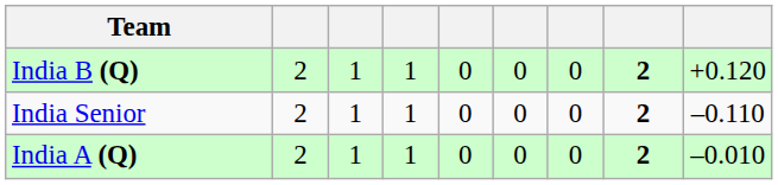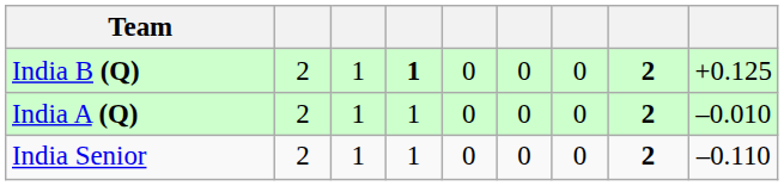 <table class="wikitable" style="text-align:center">
 <tr>
 <th width="150">Team</th>
 <th width="25"></th>
 <th width="25"></th>
 <th width="25"></th>
 <th width="25"></th>
 <th width="25"></th>
 <th width="25"></th>
 <th width="40"></th>
 <th width="40"></th>
 </tr>
 <tr style="background:#cfc;">
 <td style="text-align:left"><a href='#'>India B</a> <strong>(Q)</strong></td>
 <td>2</td>
 <td>1</td>
+<td><strong>1</strong></td>
+<td>0</td>
+<td>0</td>
+<td>0</td>
+<td><strong>2</strong></td>
+<td>+0.125</td>
+</tr>
+<tr style="background:#cfc;">
+<td style="text-align:left"><a href='#'>India A</a> <strong>(Q)</strong></td>
+<td>2</td>
+<td>1</td>
 <td>1</td>
 <td>0</td>
 <td>0</td>
 <td>0</td>
 <td><strong>2</strong></td>
-<td>+0.120</td>
+<td>–0.010</td>
 </tr>
 <tr>
 <td style="text-align:left"><a href='#'>India Senior</a></td>
 <td>2</td>
 <td>1</td>
 <td>1</td>
 <td>0</td>
 <td>0</td>
 <td>0</td>
 <td><strong>2</strong></td>
 <td>–0.110</td>
 </tr>
-<tr style="background:#cfc;">
-<td style="text-align:left"><a href='#'>India A</a> <strong>(Q)</strong></td>
-<td>2</td>
-<td>1</td>
-<td>1</td>
-<td>0</td>
-<td>0</td>
-<td>0</td>
-<td><strong>2</strong></td>
-<td>–0.010</td>
-</tr>
 </table>
